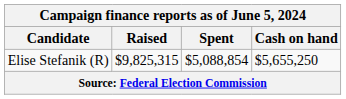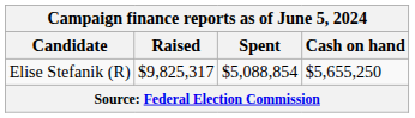 <table class="wikitable sortable">
 <tr>
 <th colspan=4>Campaign finance reports as of June 5, 2024</th>
 </tr>
 <tr style="text-align:center;">
 <th>Candidate</th>
 <th>Raised</th>
 <th>Spent</th>
 <th>Cash on hand</th>
 </tr>
 <tr>
 <td>Elise Stefanik (R)</td>
-<td>$9,825,315</td>
+<td>$9,825,317</td>
 <td>$5,088,854</td>
 <td>$5,655,250</td>
 </tr>
 <tr>
 <th colspan="4"><small>Source: <a href='#'>Federal Election Commission</a></small></th>
 </tr>
 </table>
